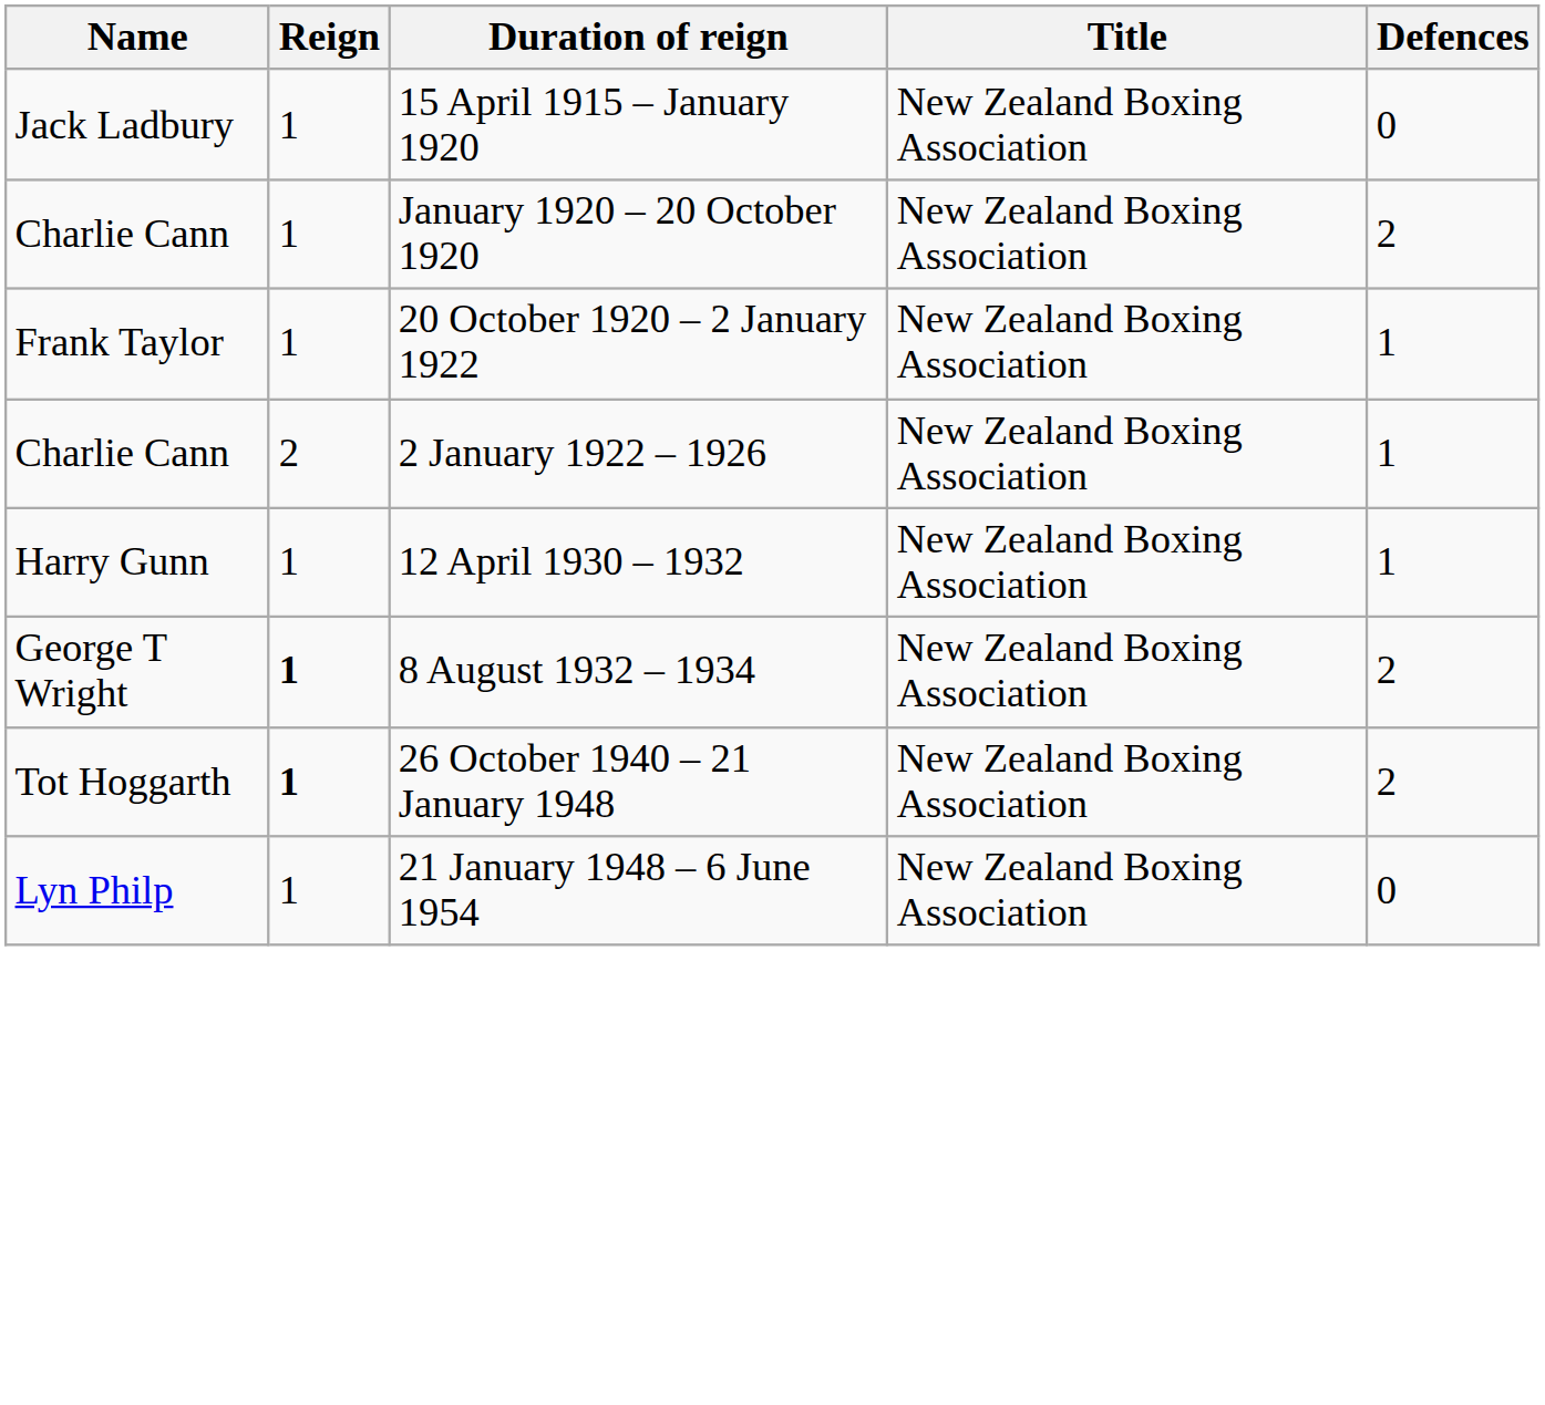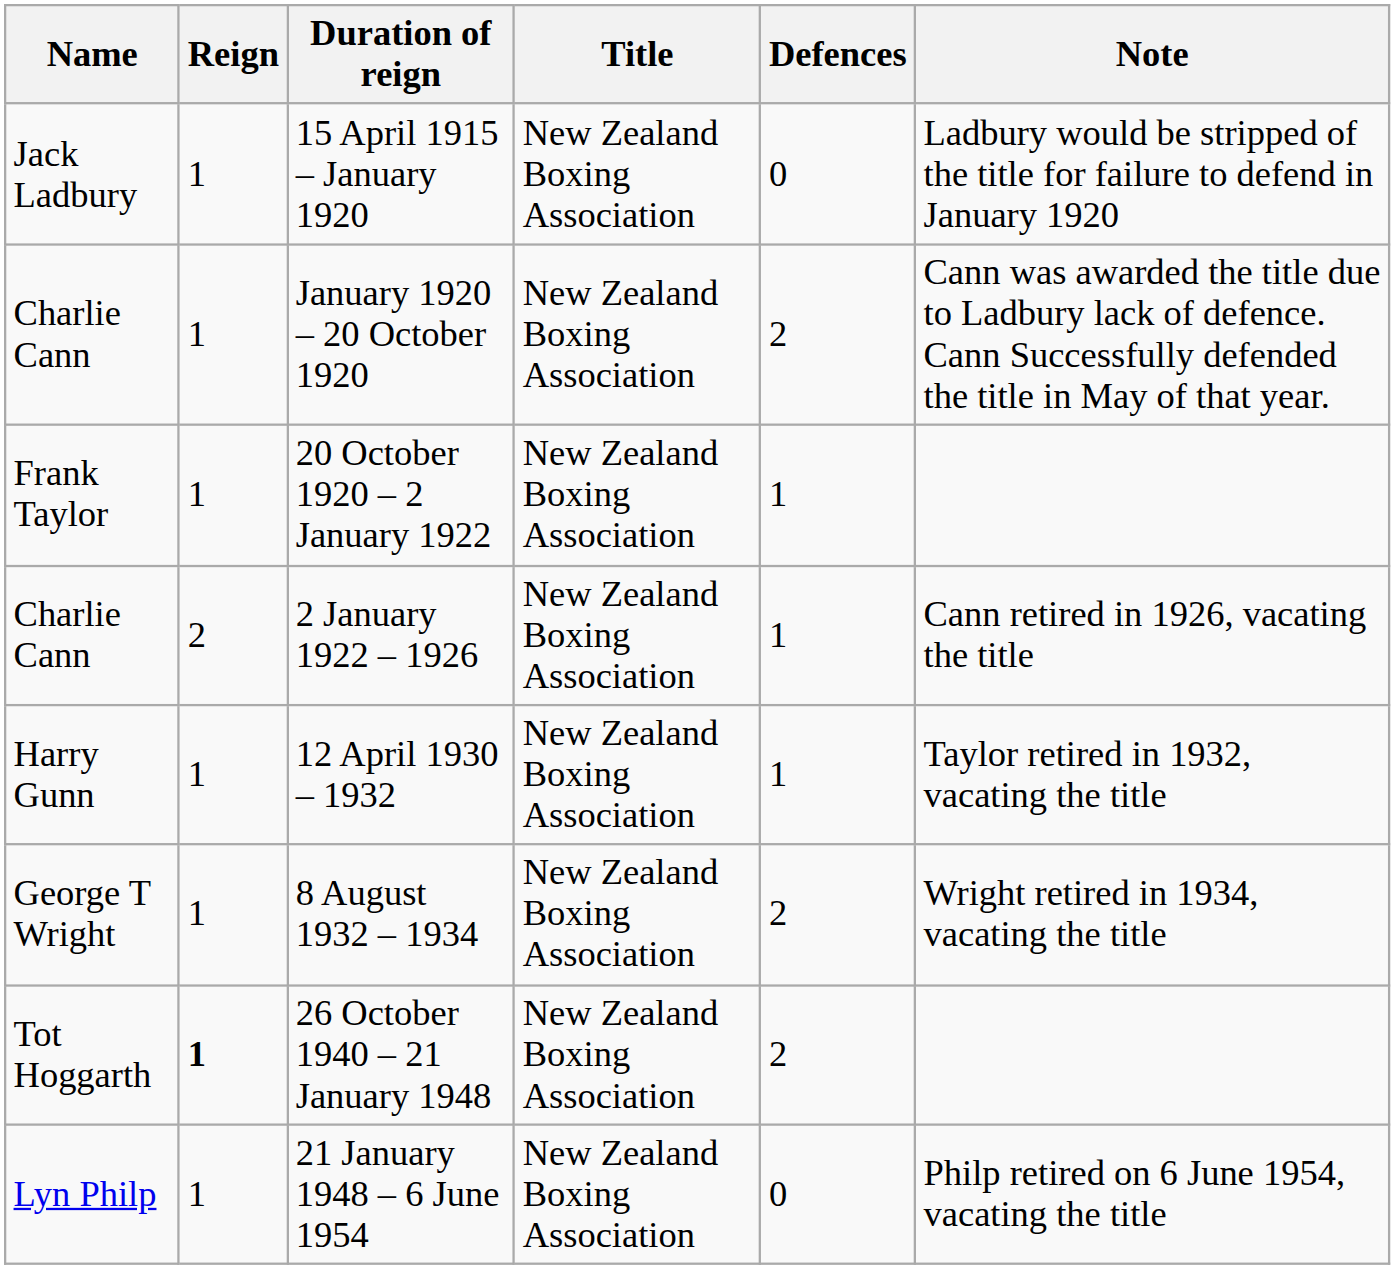 <table class="wikitable">
 <tr>
 <th>Name</th>
 <th>Reign</th>
 <th>Duration of reign</th>
 <th>Title</th>
 <th>Defences</th>
+<th>Note</th>
 </tr>
 <tr>
 <td>Jack Ladbury</td>
 <td>1</td>
 <td>15 April 1915 – January 1920</td>
 <td>New Zealand Boxing Association</td>
 <td>0</td>
+<td>Ladbury would be stripped of the title for failure to defend in January 1920</td>
 </tr>
 <tr>
 <td>Charlie Cann</td>
 <td>1</td>
 <td>January 1920 – 20 October 1920</td>
 <td>New Zealand Boxing Association</td>
 <td>2</td>
+<td>Cann was awarded the title due to Ladbury lack of defence. Cann Successfully defended the title in May of that year.</td>
 </tr>
 <tr>
 <td>Frank Taylor</td>
 <td>1</td>
 <td>20 October 1920 – 2 January 1922</td>
 <td>New Zealand Boxing Association</td>
 <td>1</td>
+<td></td>
 </tr>
 <tr>
 <td>Charlie Cann</td>
 <td>2</td>
 <td>2 January 1922 – 1926</td>
 <td>New Zealand Boxing Association</td>
 <td>1</td>
+<td>Cann retired in 1926, vacating the title</td>
 </tr>
 <tr>
 <td>Harry Gunn</td>
 <td>1</td>
 <td>12 April 1930 – 1932</td>
 <td>New Zealand Boxing Association</td>
 <td>1</td>
+<td>Taylor retired in 1932, vacating the title</td>
 </tr>
 <tr>
 <td>George T Wright</td>
-<td><strong>1</strong></td>
+<td>1</td>
 <td>8 August 1932 – 1934</td>
 <td>New Zealand Boxing Association</td>
 <td>2</td>
+<td>Wright retired in 1934, vacating the title</td>
 </tr>
 <tr>
 <td>Tot Hoggarth</td>
 <td><strong>1</strong></td>
 <td>26 October 1940 – 21 January 1948</td>
 <td>New Zealand Boxing Association</td>
 <td>2</td>
+<td></td>
 </tr>
 <tr>
 <td><a href='#'>Lyn Philp</a></td>
 <td>1</td>
 <td>21 January 1948 – 6 June 1954</td>
 <td>New Zealand Boxing Association</td>
 <td>0</td>
+<td>Philp retired on 6 June 1954, vacating the title</td>
 </tr>
 </table>
